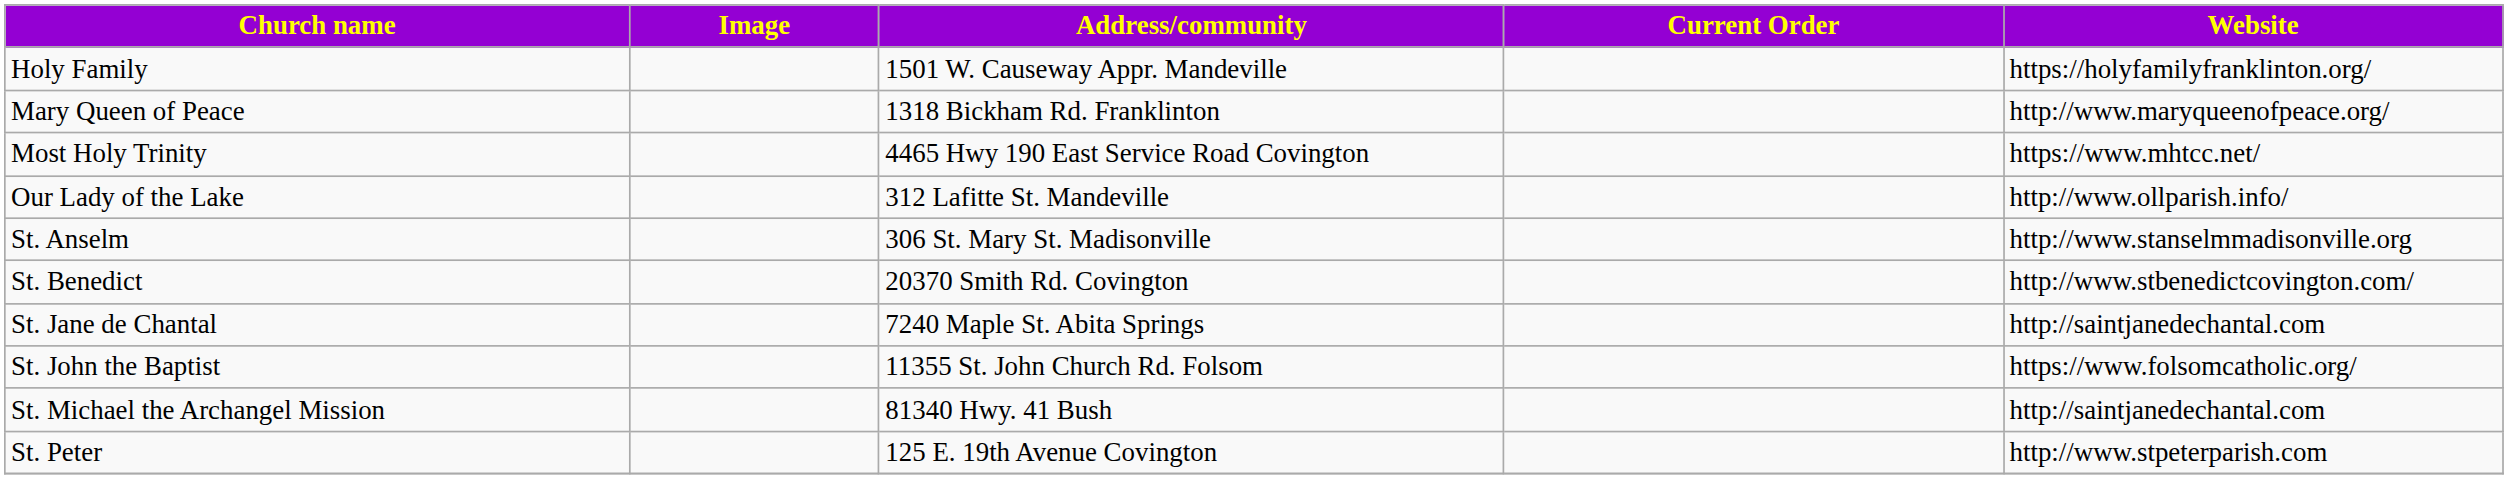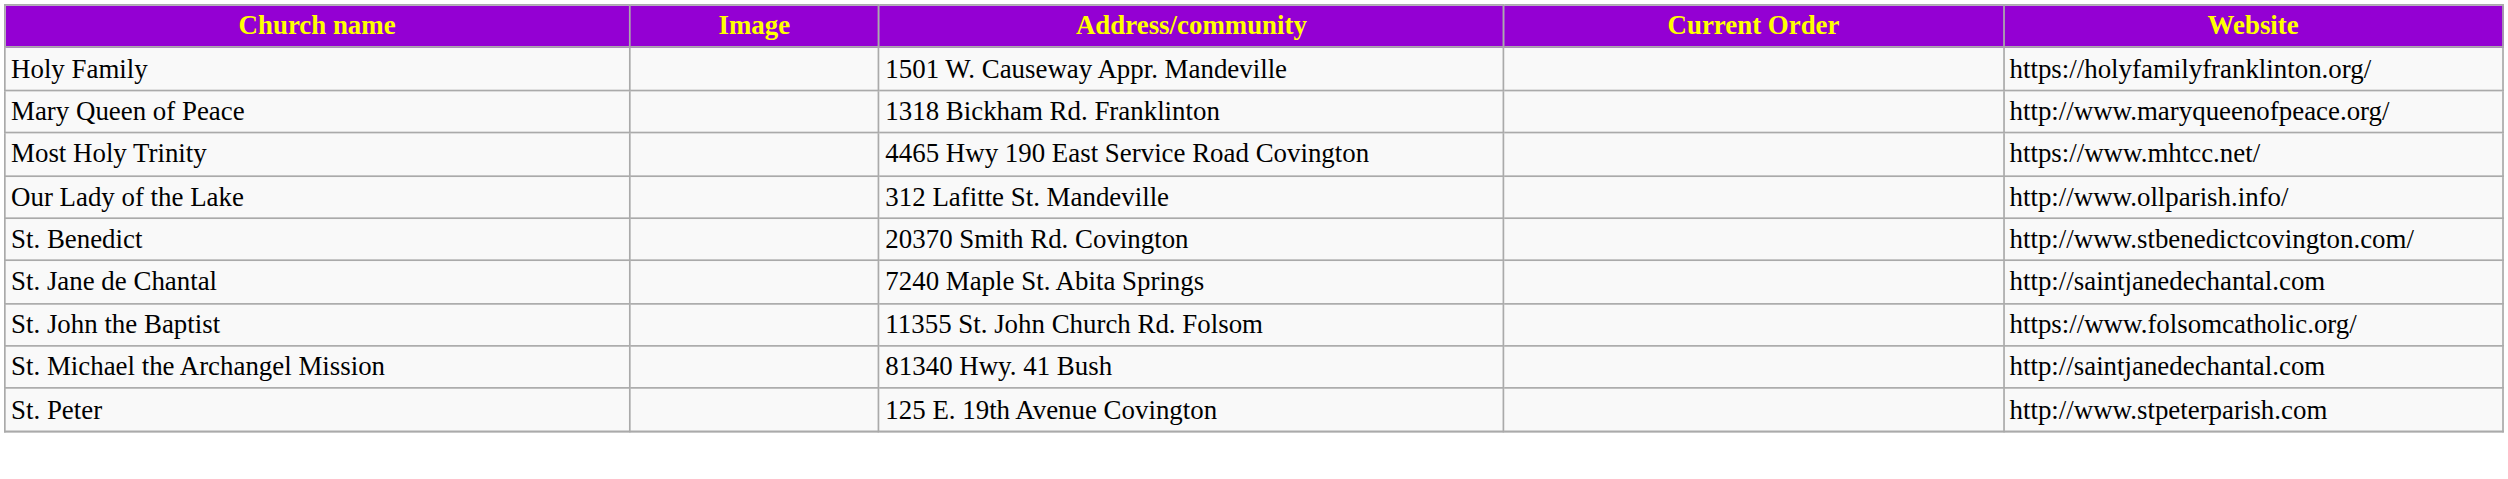 <table class="wikitable sortable" style="width:75%">
 <tr>
 <th style="background:darkviolet; color:yellow;" width="25%"><strong>Church name</strong></th>
 <th style="background:darkviolet; color:yellow;" width="10%"><strong>Image</strong></th>
 <th style="background:darkviolet; color:yellow;" width="25%"><strong>Address/community</strong></th>
 <th style="background:darkviolet; color:yellow;" width="20%"><strong>Current Order</strong></th>
 <th style="background:darkviolet; color:yellow;" width="20%"><strong>Website</strong></th>
 </tr>
 <tr>
 <td>Holy Family</td>
 <td></td>
 <td>1501 W. Causeway Appr. Mandeville</td>
 <td></td>
 <td>https://holyfamilyfranklinton.org/</td>
 </tr>
 <tr>
 <td>Mary Queen of Peace</td>
 <td></td>
 <td>1318 Bickham Rd. Franklinton</td>
 <td></td>
 <td>http://www.maryqueenofpeace.org/</td>
 </tr>
 <tr>
 <td>Most Holy Trinity</td>
 <td></td>
 <td>4465 Hwy 190 East Service Road Covington</td>
 <td></td>
 <td>https://www.mhtcc.net/</td>
 </tr>
 <tr>
 <td>Our Lady of the Lake</td>
 <td></td>
 <td>312 Lafitte St. Mandeville</td>
 <td></td>
 <td>http://www.ollparish.info/</td>
-</tr>
-<tr>
-<td>St. Anselm</td>
-<td></td>
-<td>306 St. Mary St. Madisonville</td>
-<td></td>
-<td>http://www.stanselmmadisonville.org</td>
 </tr>
 <tr>
 <td>St. Benedict</td>
 <td></td>
 <td>20370 Smith Rd. Covington</td>
 <td></td>
 <td>http://www.stbenedictcovington.com/</td>
 </tr>
 <tr>
 <td>St. Jane de Chantal</td>
 <td></td>
 <td>7240 Maple St. Abita Springs</td>
 <td></td>
 <td>http://saintjanedechantal.com</td>
 </tr>
 <tr>
 <td>St. John the Baptist</td>
 <td></td>
 <td>11355 St. John Church Rd. Folsom</td>
 <td></td>
 <td>https://www.folsomcatholic.org/</td>
 </tr>
 <tr>
 <td>St. Michael the Archangel Mission</td>
 <td></td>
 <td>81340 Hwy. 41 Bush</td>
 <td></td>
 <td>http://saintjanedechantal.com</td>
 </tr>
 <tr>
 <td>St. Peter</td>
 <td></td>
 <td>125 E. 19th Avenue Covington</td>
 <td></td>
 <td>http://www.stpeterparish.com</td>
 </tr>
 <tr>
 </tr>
 </table>
